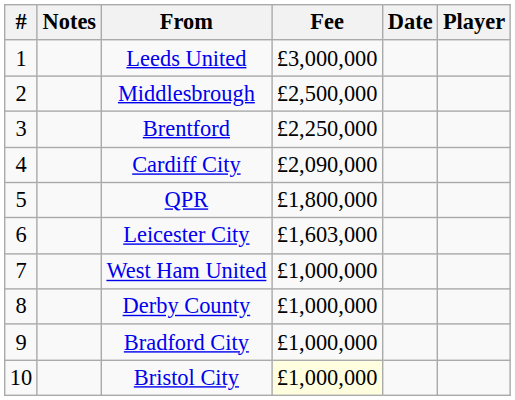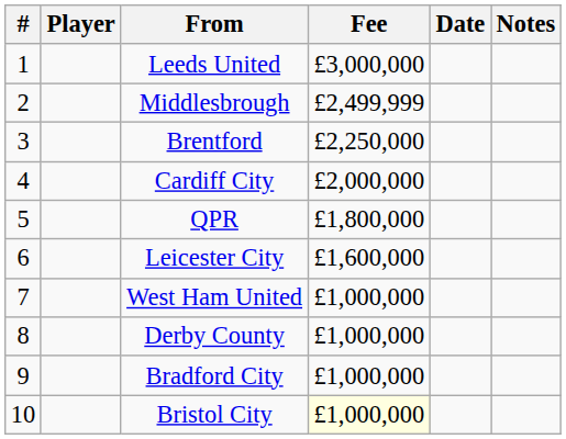 <table class="wikitable sortable" style="text-align: center">
 <tr>
 <th>#</th>
-<th>Notes</th>
+<th>Player</th>
 <th>From</th>
 <th>Fee</th>
 <th>Date</th>
-<th>Player</th>
+<th>Notes</th>
 </tr>
 <tr>
 <td>1</td>
 <td></td>
 <td><a href='#'>Leeds United</a></td>
 <td>£3,000,000</td>
 <td></td>
 <td></td>
 </tr>
 <tr>
 <td>2</td>
 <td></td>
 <td><a href='#'>Middlesbrough</a></td>
-<td>£2,500,000</td>
+<td>£2,499,999</td>
 <td></td>
 <td></td>
 </tr>
 <tr>
 <td>3</td>
 <td></td>
 <td><a href='#'>Brentford</a></td>
 <td>£2,250,000</td>
 <td></td>
 <td></td>
 </tr>
 <tr>
 <td>4</td>
 <td></td>
 <td><a href='#'>Cardiff City</a></td>
-<td>£2,090,000</td>
+<td>£2,000,000</td>
 <td></td>
 <td></td>
 </tr>
 <tr>
 <td>5</td>
 <td></td>
 <td><a href='#'>QPR</a></td>
 <td>£1,800,000</td>
 <td></td>
 <td></td>
 </tr>
 <tr>
 <td>6</td>
 <td></td>
 <td><a href='#'>Leicester City</a></td>
-<td>£1,603,000</td>
+<td>£1,600,000</td>
 <td></td>
 <td></td>
 </tr>
 <tr>
 <td>7</td>
 <td></td>
 <td><a href='#'>West Ham United</a></td>
 <td>£1,000,000</td>
 <td></td>
 <td></td>
 </tr>
 <tr>
 <td>8</td>
 <td></td>
 <td><a href='#'>Derby County</a></td>
 <td>£1,000,000</td>
 <td></td>
 <td></td>
 </tr>
 <tr>
 <td>9</td>
 <td></td>
 <td><a href='#'>Bradford City</a></td>
 <td>£1,000,000</td>
 <td></td>
 <td></td>
 </tr>
 <tr>
 <td>10</td>
 <td></td>
 <td><a href='#'>Bristol City</a></td>
 <td style="background: lightyellow;">£1,000,000</td>
 <td></td>
 <td></td>
 </tr>
 </table>
